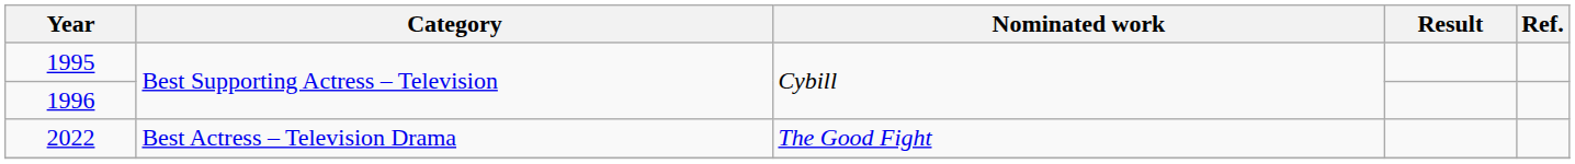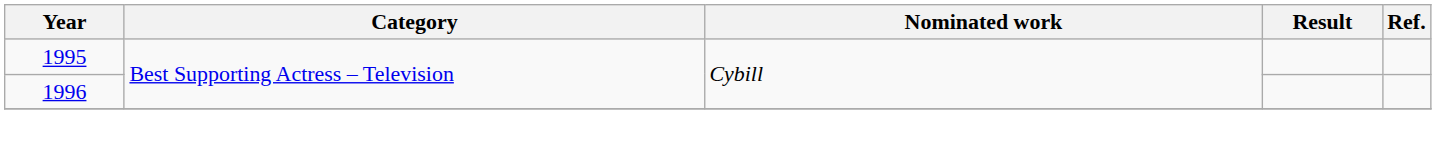 <table class=wikitable>
 <tr>
 <th scope="col" style="width:5em;">Year</th>
 <th scope="col" style="width:26em;">Category</th>
 <th scope="col" style="width:25em;">Nominated work</th>
 <th scope="col" style="width:5em;">Result</th>
 <th>Ref.</th>
 </tr>
 <tr>
 <td style="text-align:center;"><a href='#'>1995</a></td>
 <td rowspan=2><a href='#'>Best Supporting Actress – Television</a></td>
 <td rowspan=2><em>Cybill</em></td>
 <td></td>
 <td></td>
 </tr>
 <tr>
 <td style="text-align:center;"><a href='#'>1996</a></td>
 <td></td>
 <td></td>
 </tr>
 <tr>
-<td style="text-align:center;"><a href='#'>2022</a></td>
-<td><a href='#'>Best Actress – Television Drama</a></td>
-<td><em><a href='#'>The Good Fight</a></em></td>
-<td></td>
-<td></td>
-</tr>
-<tr>
 </tr>
 </table>
